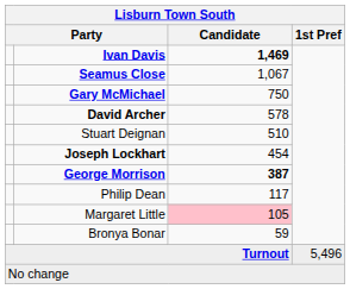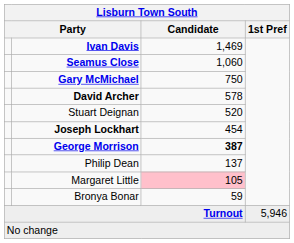 <table class="wikitable">
 <tr>
 <th colspan="4" align="center"><a href='#'>Lisburn Town South</a></th>
 </tr>
 <tr>
 <th colspan="2" align="center" width=200>Party</th>
 <th width=150>Candidate</th>
 <th width=60>1st Pref</th>
 </tr>
 <tr>
 <td></td>
 <td align="right"><strong><a href='#'>Ivan Davis</a></strong></td>
-<td align="right"><strong>1,469</strong></td>
+<td align="right">1,469</td>
 </tr>
 <tr>
 <td></td>
 <td align="right"><strong><a href='#'>Seamus Close</a></strong></td>
-<td align="right">1,067</td>
+<td align="right">1,060</td>
 </tr>
 <tr>
 <td></td>
 <td align="right"><strong><a href='#'>Gary McMichael</a></strong></td>
 <td align="right">750</td>
 </tr>
 <tr>
 <td></td>
 <td align="right"><strong>David Archer</strong></td>
 <td align="right">578</td>
 </tr>
 <tr>
 <td></td>
 <td align="right">Stuart Deignan</td>
-<td align="right">510</td>
+<td align="right">520</td>
 </tr>
 <tr>
 <td></td>
 <td align="right"><strong>Joseph Lockhart</strong></td>
 <td align="right">454</td>
 </tr>
 <tr>
 <td></td>
 <td align="right"><strong><a href='#'>George Morrison</a></strong></td>
 <td align="right"><strong>387</strong></td>
 </tr>
 <tr>
 <td></td>
 <td align="right">Philip Dean</td>
-<td align="right">117</td>
+<td align="right">137</td>
 </tr>
 <tr>
 <td></td>
 <td align="right">Margaret Little</td>
 <td align="right" style="background: pink;">105</td>
 </tr>
 <tr>
 <td></td>
 <td align="right">Bronya Bonar</td>
 <td align="right">59</td>
 </tr>
 <tr bgcolor="EEEEEE">
 <td colspan=3 align="right"><strong><a href='#'>Turnout</a></strong></td>
-<td align="right">5,496</td>
+<td align="right">5,946</td>
 </tr>
 <tr>
 <td colspan=4 bgcolor="EEEEEE">No change</td>
 </tr>
 </table>
